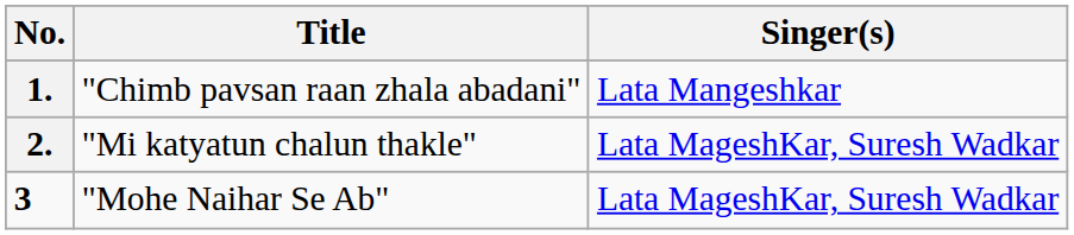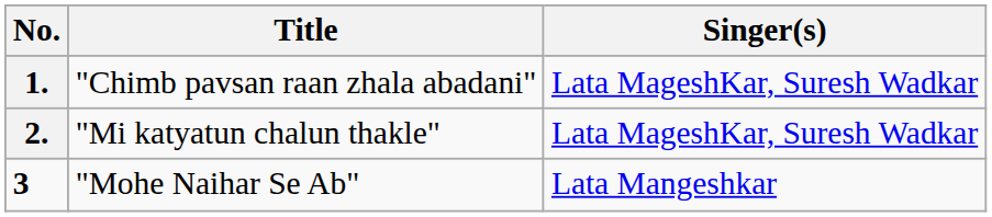 <table class="wikitable">
 <tr>
 <th><abbr>No.</abbr></th>
 <th>Title</th>
 <th>Singer(s)</th>
 </tr>
 <tr>
 <th>1.</th>
 <td>"Chimb pavsan raan zhala abadani"</td>
-<td><a href='#'>Lata Mangeshkar</a></td>
+<td><a href='#'>Lata MageshKar, Suresh Wadkar</a></td>
 </tr>
 <tr>
 <th>2.</th>
 <td>"Mi katyatun chalun thakle"</td>
 <td><a href='#'>Lata MageshKar, Suresh Wadkar</a></td>
 </tr>
 <tr>
 <td><strong>3</strong></td>
 <td>"Mohe Naihar Se Ab"</td>
-<td><a href='#'>Lata MageshKar, Suresh Wadkar</a></td>
+<td><a href='#'>Lata Mangeshkar</a></td>
 </tr>
 </table>
